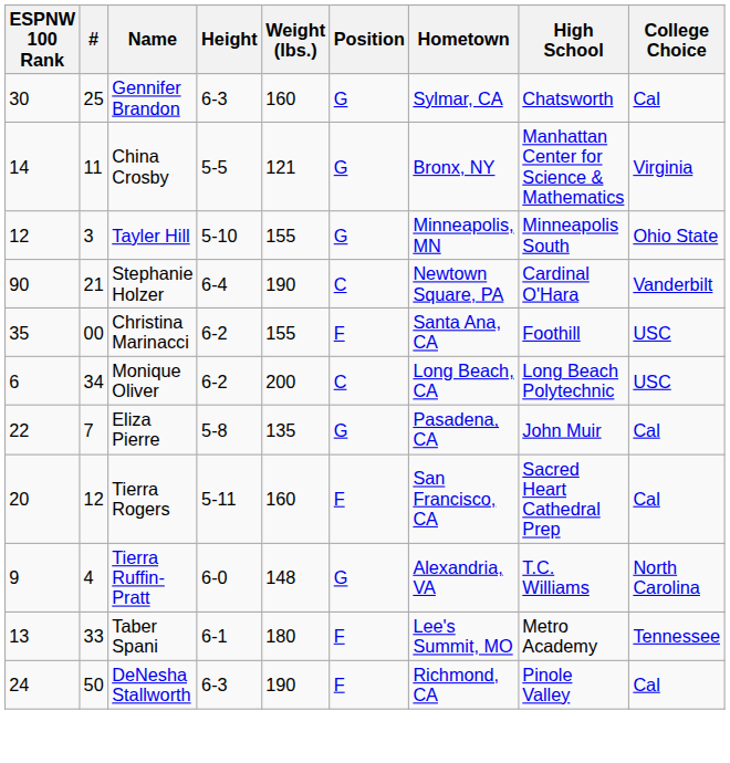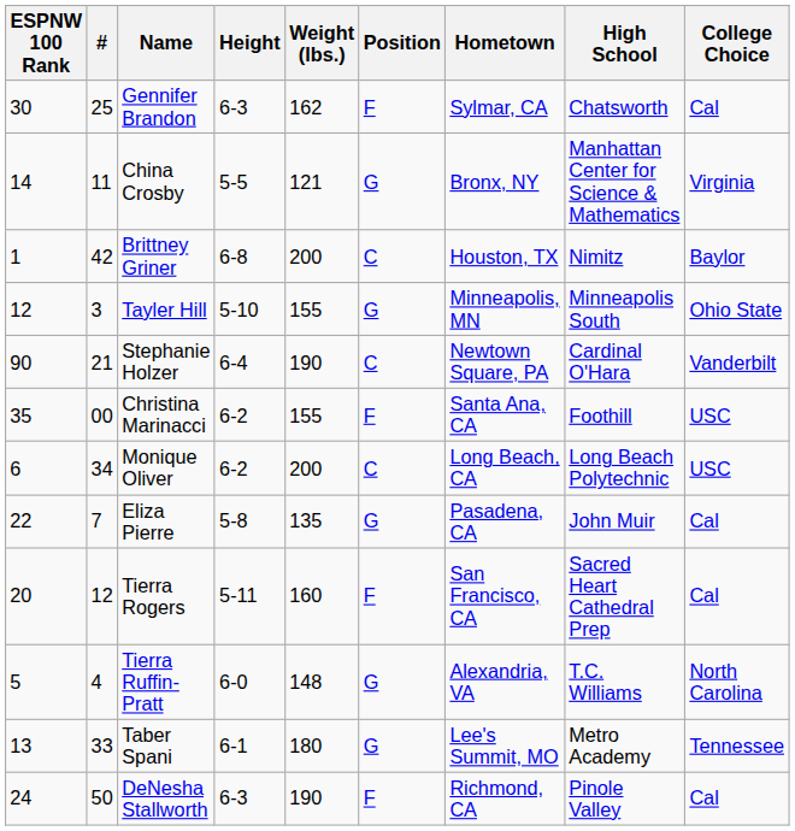 <table class="wikitable sortable" style="font-size: 95%;">
 <tr>
 <th>ESPNW 100 Rank</th>
 <th>#</th>
 <th>Name</th>
 <th>Height</th>
 <th>Weight (lbs.)</th>
 <th>Position</th>
 <th>Hometown</th>
 <th>High School</th>
 <th>College Choice</th>
 </tr>
 <tr>
 <td>30</td>
 <td>25</td>
 <td><a href='#'>Gennifer Brandon</a></td>
 <td>6-3</td>
-<td>160</td>
-<td><a href='#'>G</a></td>
+<td>162</td>
+<td><a href='#'>F</a></td>
 <td><a href='#'>Sylmar, CA</a></td>
 <td><a href='#'>Chatsworth</a></td>
 <td><a href='#'>Cal</a></td>
 </tr>
 <tr>
 <td>14</td>
 <td>11</td>
 <td>China Crosby</td>
 <td>5-5</td>
 <td>121</td>
 <td><a href='#'>G</a></td>
 <td><a href='#'>Bronx, NY</a></td>
 <td><a href='#'>Manhattan Center for Science & Mathematics</a></td>
 <td><a href='#'>Virginia</a></td>
+</tr>
+<tr>
+<td>1</td>
+<td>42</td>
+<td><a href='#'>Brittney Griner</a></td>
+<td>6-8</td>
+<td>200</td>
+<td><a href='#'>C</a></td>
+<td><a href='#'>Houston, TX</a></td>
+<td><a href='#'>Nimitz</a></td>
+<td><a href='#'>Baylor</a></td>
 </tr>
 <tr>
 <td>12</td>
 <td>3</td>
 <td><a href='#'>Tayler Hill</a></td>
 <td>5-10</td>
 <td>155</td>
 <td><a href='#'>G</a></td>
 <td><a href='#'>Minneapolis, MN</a></td>
 <td><a href='#'>Minneapolis South</a></td>
 <td><a href='#'>Ohio State</a></td>
 </tr>
 <tr>
 <td>90</td>
 <td>21</td>
 <td>Stephanie Holzer</td>
 <td>6-4</td>
 <td>190</td>
 <td><a href='#'>C</a></td>
 <td><a href='#'>Newtown Square, PA</a></td>
 <td><a href='#'>Cardinal O'Hara</a></td>
 <td><a href='#'>Vanderbilt</a></td>
 </tr>
 <tr>
 <td>35</td>
 <td>00</td>
 <td>Christina Marinacci</td>
 <td>6-2</td>
 <td>155</td>
 <td><a href='#'>F</a></td>
 <td><a href='#'>Santa Ana, CA</a></td>
 <td><a href='#'>Foothill</a></td>
 <td><a href='#'>USC</a></td>
 </tr>
 <tr>
 <td>6</td>
 <td>34</td>
 <td>Monique Oliver</td>
 <td>6-2</td>
 <td>200</td>
 <td><a href='#'>C</a></td>
 <td><a href='#'>Long Beach, CA</a></td>
 <td><a href='#'>Long Beach Polytechnic</a></td>
 <td><a href='#'>USC</a></td>
 </tr>
 <tr>
 <td>22</td>
 <td>7</td>
 <td>Eliza Pierre</td>
 <td>5-8</td>
 <td>135</td>
 <td><a href='#'>G</a></td>
 <td><a href='#'>Pasadena, CA</a></td>
 <td><a href='#'>John Muir</a></td>
 <td><a href='#'>Cal</a></td>
 </tr>
 <tr>
 <td>20</td>
 <td>12</td>
 <td>Tierra Rogers</td>
 <td>5-11</td>
 <td>160</td>
 <td><a href='#'>F</a></td>
 <td><a href='#'>San Francisco, CA</a></td>
 <td><a href='#'>Sacred Heart Cathedral Prep</a></td>
 <td><a href='#'>Cal</a></td>
 </tr>
 <tr>
-<td>9</td>
+<td>5</td>
 <td>4</td>
 <td><a href='#'>Tierra Ruffin-Pratt</a></td>
 <td>6-0</td>
 <td>148</td>
 <td><a href='#'>G</a></td>
 <td><a href='#'>Alexandria, VA</a></td>
 <td><a href='#'>T.C. Williams</a></td>
 <td><a href='#'>North Carolina</a></td>
 </tr>
 <tr>
 <td>13</td>
 <td>33</td>
 <td>Taber Spani</td>
 <td>6-1</td>
 <td>180</td>
-<td><a href='#'>F</a></td>
+<td><a href='#'>G</a></td>
 <td><a href='#'>Lee's Summit, MO</a></td>
 <td>Metro Academy</td>
 <td><a href='#'>Tennessee</a></td>
 </tr>
 <tr>
 <td>24</td>
 <td>50</td>
 <td><a href='#'>DeNesha Stallworth</a></td>
 <td>6-3</td>
 <td>190</td>
 <td><a href='#'>F</a></td>
 <td><a href='#'>Richmond, CA</a></td>
 <td><a href='#'>Pinole Valley</a></td>
 <td><a href='#'>Cal</a></td>
 </tr>
 </table>
